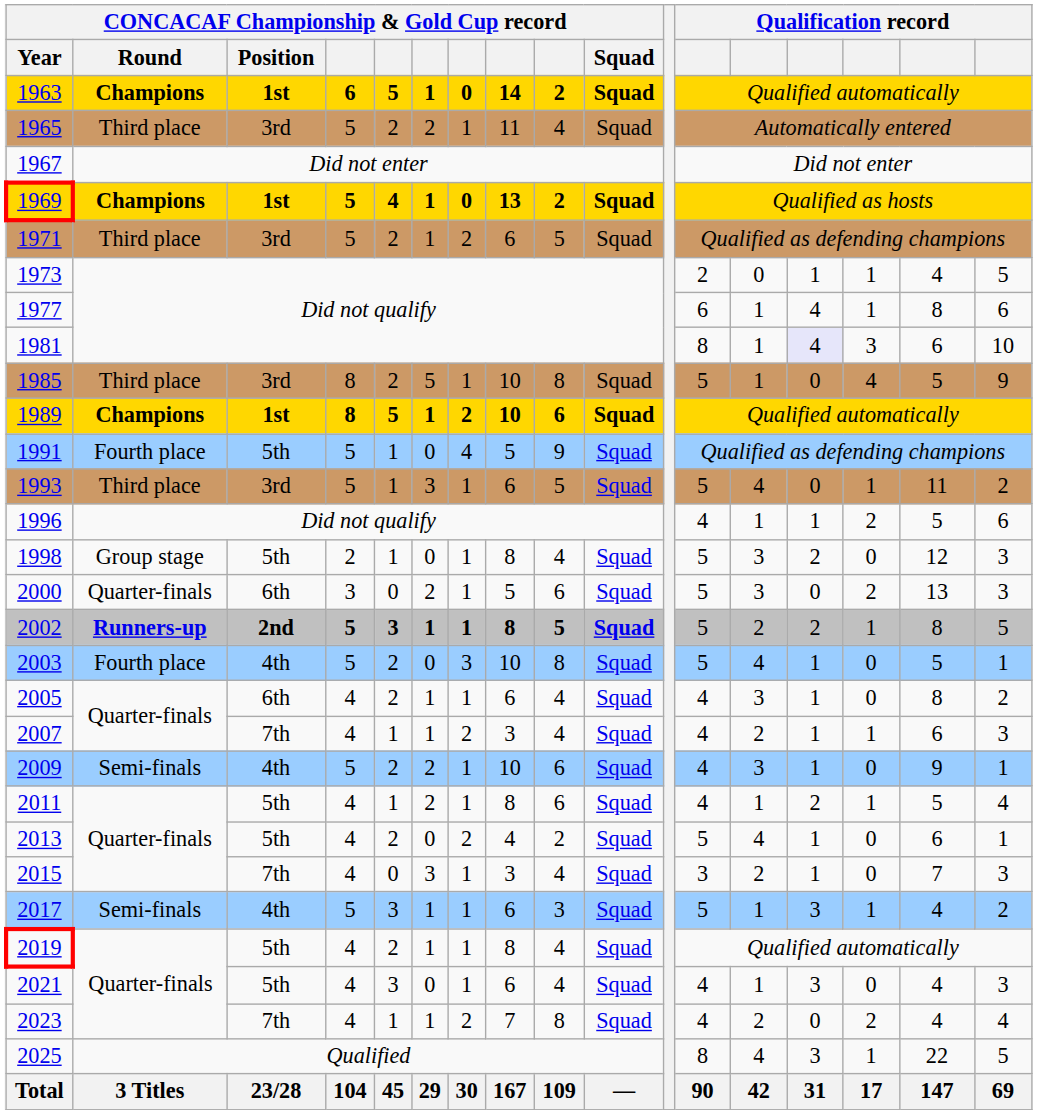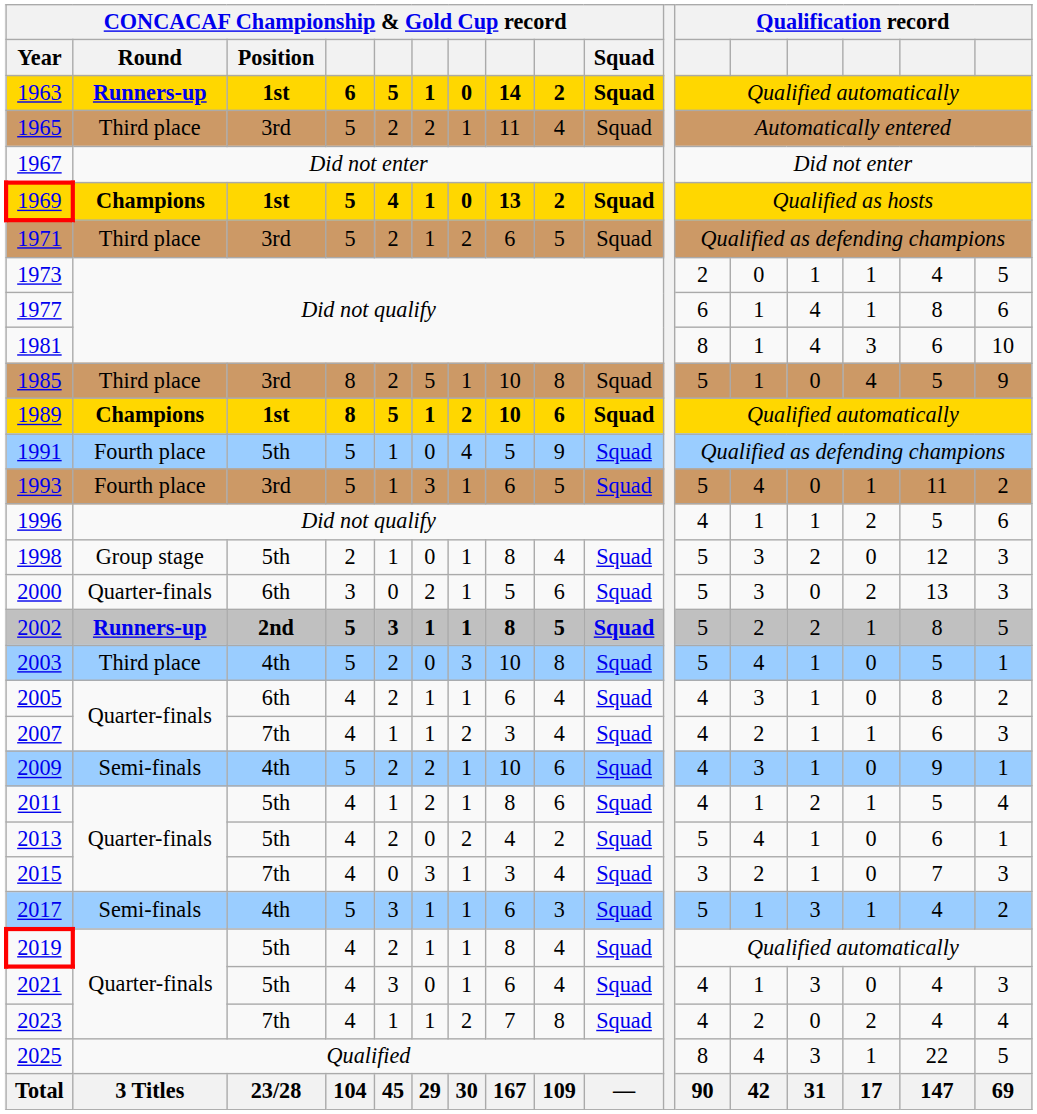 <table class="wikitable" style="text-align: center;">
 <tr>
 <th colspan=10><a href='#'>CONCACAF Championship</a> & <a href='#'>Gold Cup</a> record</th>
 <th width=1% rowspan=31></th>
 <th colspan=6><a href='#'>Qualification</a> record</th>
 </tr>
 <tr>
 <th>Year</th>
 <th>Round</th>
 <th>Position</th>
 <th></th>
 <th></th>
 <th></th>
 <th></th>
 <th></th>
 <th></th>
 <th>Squad</th>
 <th></th>
 <th></th>
 <th></th>
 <th></th>
 <th></th>
 <th></th>
 </tr>
 <tr style="background:Gold;">
 <td> <a href='#'>1963</a></td>
-<td><strong>Champions</strong></td>
+<td><strong><a href='#'>Runners-up</a></strong></td>
 <td><strong>1st</strong></td>
 <td><strong>6</strong></td>
 <td><strong>5</strong></td>
 <td><strong>1</strong></td>
 <td><strong>0</strong></td>
 <td><strong>14</strong></td>
 <td><strong>2</strong></td>
 <td><strong>Squad</strong></td>
 <td colspan=6><em>Qualified automatically</em></td>
 </tr>
 <tr style="background:#c96;">
 <td> <a href='#'>1965</a></td>
 <td>Third place</td>
 <td>3rd</td>
 <td>5</td>
 <td>2</td>
 <td>2</td>
 <td>1</td>
 <td>11</td>
 <td>4</td>
 <td>Squad</td>
 <td colspan=6><em>Automatically entered</em></td>
 </tr>
 <tr>
 <td> <a href='#'>1967</a></td>
 <td colspan=9><em>Did not enter</em></td>
 <td colspan=6><em>Did not enter</em></td>
 </tr>
 <tr style="background:Gold;">
 <td style="border: 3px solid red"> <a href='#'>1969</a></td>
 <td><strong>Champions</strong></td>
 <td><strong>1st</strong></td>
 <td><strong>5</strong></td>
 <td><strong>4</strong></td>
 <td><strong>1</strong></td>
 <td><strong>0</strong></td>
 <td><strong>13</strong></td>
 <td><strong>2</strong></td>
 <td><strong>Squad</strong></td>
 <td colspan=6><em>Qualified as hosts</em></td>
 </tr>
 <tr style="background:#c96;">
 <td> <a href='#'>1971</a></td>
 <td>Third place</td>
 <td>3rd</td>
 <td>5</td>
 <td>2</td>
 <td>1</td>
 <td>2</td>
 <td>6</td>
 <td>5</td>
 <td>Squad</td>
 <td colspan=6><span><em>Qualified as defending champions</em></span></td>
 </tr>
 <tr>
 <td> <a href='#'>1973</a></td>
 <td colspan=9 rowspan=3><em>Did not qualify</em></td>
 <td>2</td>
 <td>0</td>
 <td>1</td>
 <td>1</td>
 <td>4</td>
 <td>5</td>
 </tr>
 <tr>
 <td> <a href='#'>1977</a></td>
 <td>6</td>
 <td>1</td>
 <td>4</td>
 <td>1</td>
 <td>8</td>
 <td>6</td>
 </tr>
 <tr>
 <td> <a href='#'>1981</a></td>
 <td>8</td>
 <td>1</td>
-<td style="background: lavender;">4</td>
+<td>4</td>
 <td>3</td>
 <td>6</td>
 <td>10</td>
 </tr>
 <tr style="background:#c96;">
 <td><a href='#'>1985</a></td>
 <td>Third place</td>
 <td>3rd</td>
 <td>8</td>
 <td>2</td>
 <td>5</td>
 <td>1</td>
 <td>10</td>
 <td>8</td>
 <td>Squad</td>
 <td>5</td>
 <td>1</td>
 <td>0</td>
 <td>4</td>
 <td>5</td>
 <td>9</td>
 </tr>
 <tr style="background:Gold;">
 <td><a href='#'>1989</a></td>
 <td><strong>Champions</strong></td>
 <td><strong>1st</strong></td>
 <td><strong>8</strong></td>
 <td><strong>5</strong></td>
 <td><strong>1</strong></td>
 <td><strong>2</strong></td>
 <td><strong>10</strong></td>
 <td><strong>6</strong></td>
 <td><strong>Squad</strong></td>
 <td colspan=6><em>Qualified automatically</em></td>
 </tr>
 <tr style="background:#9acdff;">
 <td> <a href='#'>1991</a></td>
 <td>Fourth place</td>
 <td>5th</td>
 <td>5</td>
 <td>1</td>
 <td>0</td>
 <td>4</td>
 <td>5</td>
 <td>9</td>
 <td><a href='#'>Squad</a></td>
 <td colspan=6><em>Qualified as defending champions</em></td>
 </tr>
 <tr style="background:#c96;">
 <td>  <a href='#'>1993</a></td>
-<td>Third place</td>
+<td>Fourth place</td>
 <td>3rd</td>
 <td>5</td>
 <td>1</td>
 <td>3</td>
 <td>1</td>
 <td>6</td>
 <td>5</td>
 <td><a href='#'>Squad</a></td>
 <td>5</td>
 <td>4</td>
 <td>0</td>
 <td>1</td>
 <td>11</td>
 <td>2</td>
 </tr>
 <tr>
 <td> <a href='#'>1996</a></td>
 <td colspan=9><em>Did not qualify</em></td>
 <td>4</td>
 <td>1</td>
 <td>1</td>
 <td>2</td>
 <td>5</td>
 <td>6</td>
 </tr>
 <tr>
 <td> <a href='#'>1998</a></td>
 <td>Group stage</td>
 <td>5th</td>
 <td>2</td>
 <td>1</td>
 <td>0</td>
 <td>1</td>
 <td>8</td>
 <td>4</td>
 <td><a href='#'>Squad</a></td>
 <td>5</td>
 <td>3</td>
 <td>2</td>
 <td>0</td>
 <td>12</td>
 <td>3</td>
 </tr>
 <tr>
 <td> <a href='#'>2000</a></td>
 <td>Quarter-finals</td>
 <td>6th</td>
 <td>3</td>
 <td>0</td>
 <td>2</td>
 <td>1</td>
 <td>5</td>
 <td>6</td>
 <td><a href='#'>Squad</a></td>
 <td>5</td>
 <td>3</td>
 <td>0</td>
 <td>2</td>
 <td>13</td>
 <td>3</td>
 </tr>
 <tr style="background:Silver;">
 <td> <a href='#'>2002</a></td>
 <td><strong><a href='#'>Runners-up</a></strong></td>
 <td><strong>2nd</strong></td>
 <td><strong>5</strong></td>
 <td><strong>3</strong></td>
 <td><strong>1</strong></td>
 <td><strong>1</strong></td>
 <td><strong>8</strong></td>
 <td><strong>5</strong></td>
 <td><strong><a href='#'>Squad</a></strong></td>
 <td>5</td>
 <td>2</td>
 <td>2</td>
 <td>1</td>
 <td>8</td>
 <td>5</td>
 </tr>
 <tr style="background:#9acdff;">
 <td>  <a href='#'>2003</a></td>
-<td>Fourth place</td>
+<td>Third place</td>
 <td>4th</td>
 <td>5</td>
 <td>2</td>
 <td>0</td>
 <td>3</td>
 <td>10</td>
 <td>8</td>
 <td><a href='#'>Squad</a></td>
 <td>5</td>
 <td>4</td>
 <td>1</td>
 <td>0</td>
 <td>5</td>
 <td>1</td>
 </tr>
 <tr>
 <td> <a href='#'>2005</a></td>
 <td rowspan=2>Quarter-finals</td>
 <td>6th</td>
 <td>4</td>
 <td>2</td>
 <td>1</td>
 <td>1</td>
 <td>6</td>
 <td>4</td>
 <td><a href='#'>Squad</a></td>
 <td>4</td>
 <td>3</td>
 <td>1</td>
 <td>0</td>
 <td>8</td>
 <td>2</td>
 </tr>
 <tr>
 <td> <a href='#'>2007</a></td>
 <td>7th</td>
 <td>4</td>
 <td>1</td>
 <td>1</td>
 <td>2</td>
 <td>3</td>
 <td>4</td>
 <td><a href='#'>Squad</a></td>
 <td>4</td>
 <td>2</td>
 <td>1</td>
 <td>1</td>
 <td>6</td>
 <td>3</td>
 </tr>
 <tr style="background:#9acdff;">
 <td> <a href='#'>2009</a></td>
 <td>Semi-finals</td>
 <td>4th</td>
 <td>5</td>
 <td>2</td>
 <td>2</td>
 <td>1</td>
 <td>10</td>
 <td>6</td>
 <td><a href='#'>Squad</a></td>
 <td>4</td>
 <td>3</td>
 <td>1</td>
 <td>0</td>
 <td>9</td>
 <td>1</td>
 </tr>
 <tr>
 <td> <a href='#'>2011</a></td>
 <td rowspan=3>Quarter-finals</td>
 <td>5th</td>
 <td>4</td>
 <td>1</td>
 <td>2</td>
 <td>1</td>
 <td>8</td>
 <td>6</td>
 <td><a href='#'>Squad</a></td>
 <td>4</td>
 <td>1</td>
 <td>2</td>
 <td>1</td>
 <td>5</td>
 <td>4</td>
 </tr>
 <tr>
 <td> <a href='#'>2013</a></td>
 <td>5th</td>
 <td>4</td>
 <td>2</td>
 <td>0</td>
 <td>2</td>
 <td>4</td>
 <td>2</td>
 <td><a href='#'>Squad</a></td>
 <td>5</td>
 <td>4</td>
 <td>1</td>
 <td>0</td>
 <td>6</td>
 <td>1</td>
 </tr>
 <tr>
 <td>  <a href='#'>2015</a></td>
 <td>7th</td>
 <td>4</td>
 <td>0</td>
 <td>3</td>
 <td>1</td>
 <td>3</td>
 <td>4</td>
 <td><a href='#'>Squad</a></td>
 <td>3</td>
 <td>2</td>
 <td>1</td>
 <td>0</td>
 <td>7</td>
 <td>3</td>
 </tr>
 <tr style="background:#9acdff;">
 <td> <a href='#'>2017</a></td>
 <td>Semi-finals</td>
 <td>4th</td>
 <td>5</td>
 <td>3</td>
 <td>1</td>
 <td>1</td>
 <td>6</td>
 <td>3</td>
 <td><a href='#'>Squad</a></td>
 <td>5</td>
 <td>1</td>
 <td>3</td>
 <td>1</td>
 <td>4</td>
 <td>2</td>
 </tr>
 <tr>
 <td style="border: 3px solid red">   <a href='#'>2019</a></td>
 <td rowspan=3>Quarter-finals</td>
 <td>5th</td>
 <td>4</td>
 <td>2</td>
 <td>1</td>
 <td>1</td>
 <td>8</td>
 <td>4</td>
 <td><a href='#'>Squad</a></td>
 <td colspan=6><em>Qualified automatically</em></td>
 </tr>
 <tr>
 <td> <a href='#'>2021</a></td>
 <td>5th</td>
 <td>4</td>
 <td>3</td>
 <td>0</td>
 <td>1</td>
 <td>6</td>
 <td>4</td>
 <td><a href='#'>Squad</a></td>
 <td>4</td>
 <td>1</td>
 <td>3</td>
 <td>0</td>
 <td>4</td>
 <td>3</td>
 </tr>
 <tr>
 <td>  <a href='#'>2023</a></td>
 <td>7th</td>
 <td>4</td>
 <td>1</td>
 <td>1</td>
 <td>2</td>
 <td>7</td>
 <td>8</td>
 <td><a href='#'>Squad</a></td>
 <td>4</td>
 <td>2</td>
 <td>0</td>
 <td>2</td>
 <td>4</td>
 <td>4</td>
 </tr>
 <tr>
 <td>  <a href='#'>2025</a></td>
 <td colspan=9><em>Qualified</em></td>
 <td>8</td>
 <td>4</td>
 <td>3</td>
 <td>1</td>
 <td>22</td>
 <td>5</td>
 </tr>
 <tr>
 <th>Total</th>
 <th>3 Titles</th>
 <th>23/28</th>
 <th>104</th>
 <th>45</th>
 <th>29</th>
 <th>30</th>
 <th>167</th>
 <th>109</th>
 <th>—</th>
 <th>90</th>
 <th>42</th>
 <th>31</th>
 <th>17</th>
 <th>147</th>
 <th>69</th>
 </tr>
 </table>
